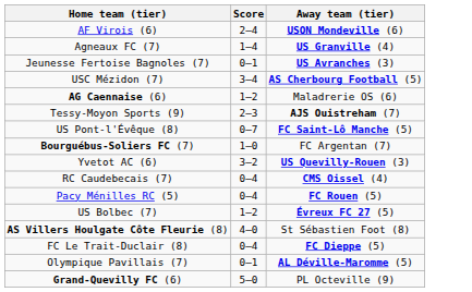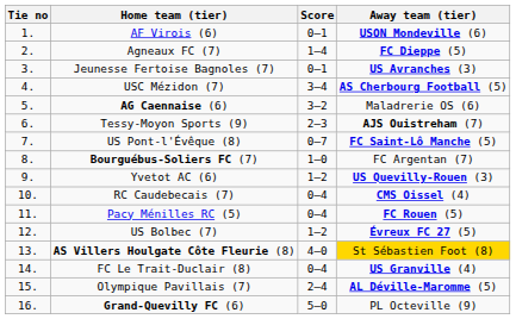 <table class="wikitable" style="text-align: center">
 <tr>
+<th>Tie no</th>
 <th>Home team (tier)</th>
 <th>Score</th>
 <th>Away team (tier)</th>
 </tr>
 <tr>
+<td>1.</td>
 <td><a href='#'>AF Virois</a> (6)</td>
-<td>2–4 </td>
+<td>0–1</td>
 <td><strong><a href='#'>USON Mondeville</a></strong> (6)</td>
 </tr>
 <tr>
+<td>2.</td>
 <td>Agneaux FC (7)</td>
 <td>1–4</td>
-<td><strong><a href='#'>US Granville</a></strong> (4)</td>
+<td><strong><a href='#'>FC Dieppe</a></strong> (5)</td>
 </tr>
 <tr>
+<td>3.</td>
 <td>Jeunesse Fertoise Bagnoles (7)</td>
 <td>0–1</td>
 <td><strong><a href='#'>US Avranches</a></strong> (3)</td>
 </tr>
 <tr>
+<td>4.</td>
 <td>USC Mézidon (7)</td>
 <td>3–4</td>
 <td><strong><a href='#'>AS Cherbourg Football</a></strong> (5)</td>
 </tr>
 <tr>
+<td>5.</td>
 <td><strong>AG Caennaise</strong> (6)</td>
-<td>1–2</td>
+<td>3–2</td>
 <td>Maladrerie OS (6)</td>
 </tr>
 <tr>
+<td>6.</td>
 <td>Tessy-Moyon Sports (9)</td>
 <td>2–3</td>
 <td><strong>AJS Ouistreham</strong> (7)</td>
 </tr>
 <tr>
+<td>7.</td>
 <td>US Pont-l'Évêque (8)</td>
 <td>0–7</td>
 <td><strong><a href='#'>FC Saint-Lô Manche</a></strong> (5)</td>
 </tr>
 <tr>
+<td>8.</td>
 <td><strong>Bourguébus-Soliers FC</strong> (7)</td>
 <td>1–0 </td>
 <td>FC Argentan (7)</td>
 </tr>
 <tr>
+<td>9.</td>
 <td>Yvetot AC (6)</td>
-<td>3–2</td>
+<td>1–2</td>
 <td><strong><a href='#'>US Quevilly-Rouen</a></strong> (3)</td>
 </tr>
 <tr>
+<td>10.</td>
 <td>RC Caudebecais (7)</td>
 <td>0–4</td>
 <td><strong><a href='#'>CMS Oissel</a></strong> (4)</td>
 </tr>
 <tr>
+<td>11.</td>
 <td><a href='#'>Pacy Ménilles RC</a> (5)</td>
 <td>0–4</td>
 <td><strong><a href='#'>FC Rouen</a></strong> (5)</td>
 </tr>
 <tr>
+<td>12.</td>
 <td>US Bolbec (7)</td>
 <td>1–2</td>
 <td><strong><a href='#'>Évreux FC 27</a></strong> (5)</td>
 </tr>
 <tr>
+<td>13.</td>
 <td><strong>AS Villers Houlgate Côte Fleurie</strong> (8)</td>
 <td>4–0</td>
-<td>St Sébastien Foot (8)</td>
+<td style="background: gold;">St Sébastien Foot (8)</td>
 </tr>
 <tr>
+<td>14.</td>
 <td>FC Le Trait-Duclair (8)</td>
 <td>0–4</td>
-<td><strong><a href='#'>FC Dieppe</a></strong> (5)</td>
+<td><strong><a href='#'>US Granville</a></strong> (4)</td>
 </tr>
 <tr>
+<td>15.</td>
 <td>Olympique Pavillais (7)</td>
-<td>0–1</td>
+<td>2–4 </td>
 <td><strong><a href='#'>AL Déville-Maromme</a></strong> (5)</td>
 </tr>
 <tr>
+<td>16.</td>
 <td><strong>Grand-Quevilly FC</strong> (6)</td>
 <td>5–0</td>
 <td>PL Octeville (9)</td>
 </tr>
 </table>
